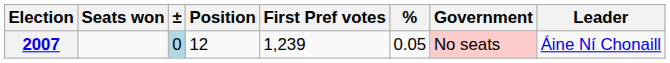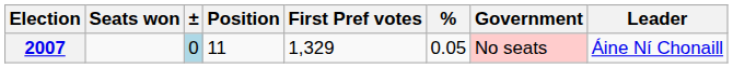 <table class="wikitable">
 <tr>
 <th>Election</th>
 <th>Seats won</th>
 <th>±</th>
 <th>Position</th>
 <th>First Pref votes</th>
 <th>%</th>
 <th>Government</th>
 <th>Leader</th>
 </tr>
 <tr>
 <th><a href='#'>2007</a></th>
 <td></td>
 <td style="background: lightblue;">0</td>
-<td> 12</td>
-<td>1,239</td>
+<td> 11</td>
+<td>1,329</td>
 <td>0.05</td>
 <td style="background-color:#FFCCCC">No seats</td>
 <td><a href='#'>Áine Ní Chonaill</a></td>
 </tr>
 </table>
